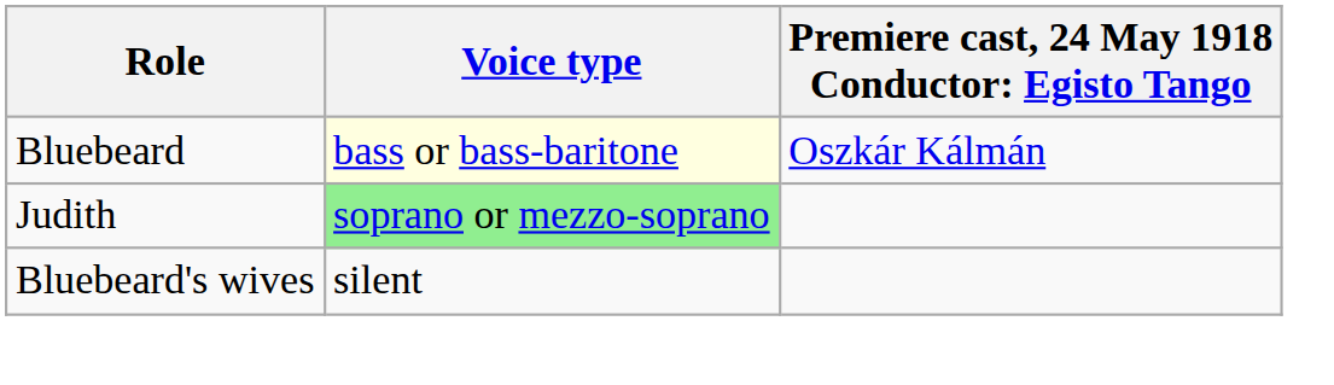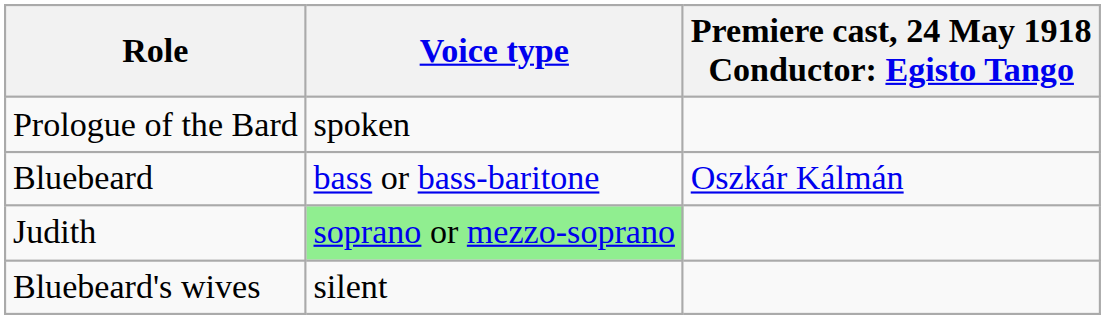 <table class="wikitable">
 <tr>
 <th>Role</th>
 <th><a href='#'>Voice type</a></th>
 <th>Premiere cast, 24 May 1918<br>Conductor: <a href='#'>Egisto Tango</a></th>
 </tr>
 <tr>
+<td>Prologue of the Bard</td>
+<td>spoken</td>
+<td></td>
+</tr>
+<tr>
 <td>Bluebeard</td>
-<td style="background: lightyellow;"><a href='#'>bass</a> or <a href='#'>bass-baritone</a></td>
+<td><a href='#'>bass</a> or <a href='#'>bass-baritone</a></td>
 <td><a href='#'>Oszkár Kálmán</a></td>
 </tr>
 <tr>
 <td>Judith</td>
 <td style="background: lightgreen;"><a href='#'>soprano</a> or <a href='#'>mezzo-soprano</a></td>
 <td></td>
 </tr>
 <tr>
 <td>Bluebeard's wives</td>
 <td>silent</td>
 <td></td>
 </tr>
 </table>
